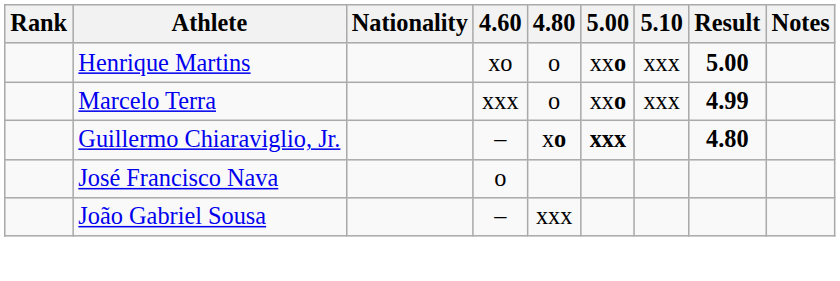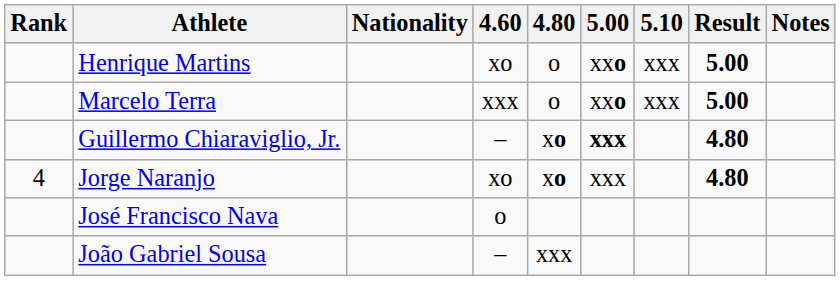 <table class="wikitable sortable" style="text-align:center">
 <tr>
 <th>Rank</th>
 <th>Athlete</th>
 <th>Nationality</th>
 <th>4.60</th>
 <th>4.80</th>
 <th>5.00</th>
 <th>5.10</th>
 <th>Result</th>
 <th>Notes</th>
 </tr>
 <tr>
 <td></td>
 <td align="left"><a href='#'>Henrique Martins</a></td>
 <td align=left></td>
 <td>xo</td>
 <td>o</td>
 <td>xx<strong>o</strong></td>
 <td>xxx</td>
 <td><strong>5.00</strong></td>
 <td></td>
 </tr>
 <tr>
 <td></td>
 <td align="left"><a href='#'>Marcelo Terra</a></td>
 <td align=left></td>
 <td>xxx</td>
 <td>o</td>
 <td>xx<strong>o</strong></td>
 <td>xxx</td>
-<td><strong>4.99</strong></td>
+<td><strong>5.00</strong></td>
 <td></td>
 </tr>
 <tr>
 <td></td>
 <td align="left"><a href='#'>Guillermo Chiaraviglio, Jr.</a></td>
 <td align=left></td>
 <td>–</td>
 <td>x<strong>o</strong></td>
 <td><strong>xxx</strong></td>
+<td></td>
+<td><strong>4.80</strong></td>
+<td></td>
+</tr>
+<tr>
+<td>4</td>
+<td align="left"><a href='#'>Jorge Naranjo</a></td>
+<td align=left></td>
+<td>xo</td>
+<td>x<strong>o</strong></td>
+<td>xxx</td>
 <td></td>
 <td><strong>4.80</strong></td>
 <td></td>
 </tr>
 <tr>
 <td></td>
 <td align="left"><a href='#'>José Francisco Nava</a></td>
 <td align=left></td>
 <td>o</td>
 <td></td>
 <td></td>
 <td></td>
 <td><strong></strong></td>
 <td></td>
 </tr>
 <tr>
 <td></td>
 <td align="left"><a href='#'>João Gabriel Sousa</a></td>
 <td align=left></td>
 <td>–</td>
 <td>xxx</td>
 <td></td>
 <td></td>
 <td><strong></strong></td>
 <td></td>
 </tr>
 </table>
